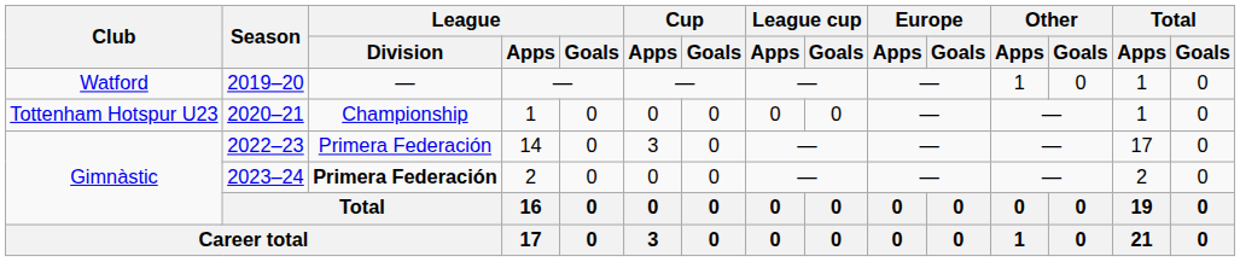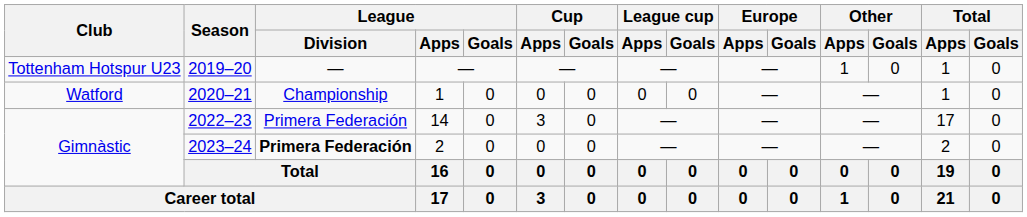 <table class=wikitable style=text-align:center>
 <tr>
 <th rowspan=2>Club</th>
 <th rowspan=2>Season</th>
 <th colspan=3>League</th>
 <th colspan=2>Cup</th>
 <th colspan=2>League cup</th>
 <th colspan=2>Europe</th>
 <th colspan=2>Other</th>
 <th colspan=2>Total</th>
 </tr>
 <tr>
 <th>Division</th>
 <th>Apps</th>
 <th>Goals</th>
 <th>Apps</th>
 <th>Goals</th>
 <th>Apps</th>
 <th>Goals</th>
 <th>Apps</th>
 <th>Goals</th>
 <th>Apps</th>
 <th>Goals</th>
 <th>Apps</th>
 <th>Goals</th>
 </tr>
 <tr>
-<td><a href='#'>Watford</a></td>
+<td><a href='#'>Tottenham Hotspur U23</a></td>
 <td><a href='#'>2019–20</a></td>
 <td>—</td>
 <td colspan="2">—</td>
 <td colspan="2">—</td>
 <td colspan=2>—</td>
 <td colspan=2>—</td>
 <td>1</td>
 <td>0</td>
 <td>1</td>
 <td>0</td>
 </tr>
 <tr>
-<td><a href='#'>Tottenham Hotspur U23</a></td>
+<td><a href='#'>Watford</a></td>
 <td><a href='#'>2020–21</a></td>
 <td><a href='#'>Championship</a></td>
 <td>1</td>
 <td>0</td>
 <td>0</td>
 <td>0</td>
 <td>0</td>
 <td>0</td>
 <td colspan=2>—</td>
 <td colspan=2>—</td>
 <td>1</td>
 <td>0</td>
 </tr>
 <tr>
 <td rowspan="3"><a href='#'>Gimnàstic</a></td>
 <td><a href='#'>2022–23</a></td>
 <td><a href='#'>Primera Federación</a></td>
 <td>14</td>
 <td>0</td>
 <td>3</td>
 <td>0</td>
 <td colspan=2>—</td>
 <td colspan=2>—</td>
 <td colspan=2>—</td>
 <td>17</td>
 <td>0</td>
 </tr>
 <tr>
 <td><a href='#'>2023–24</a></td>
 <td><strong>Primera Federación</strong></td>
 <td>2</td>
 <td>0</td>
 <td>0</td>
 <td>0</td>
 <td colspan="2">—</td>
 <td colspan="2">—</td>
 <td colspan="2">—</td>
 <td>2</td>
 <td>0</td>
 </tr>
 <tr>
 <th colspan="2">Total</th>
 <th>16</th>
 <th>0</th>
 <th>0</th>
 <th>0</th>
 <th>0</th>
 <th>0</th>
 <th>0</th>
 <th>0</th>
 <th>0</th>
 <th>0</th>
 <th>19</th>
 <th>0</th>
 </tr>
 <tr>
 <th colspan="3">Career total</th>
 <th>17</th>
 <th>0</th>
 <th>3</th>
 <th>0</th>
 <th>0</th>
 <th>0</th>
 <th>0</th>
 <th>0</th>
 <th>1</th>
 <th>0</th>
 <th>21</th>
 <th>0</th>
 </tr>
 </table>
